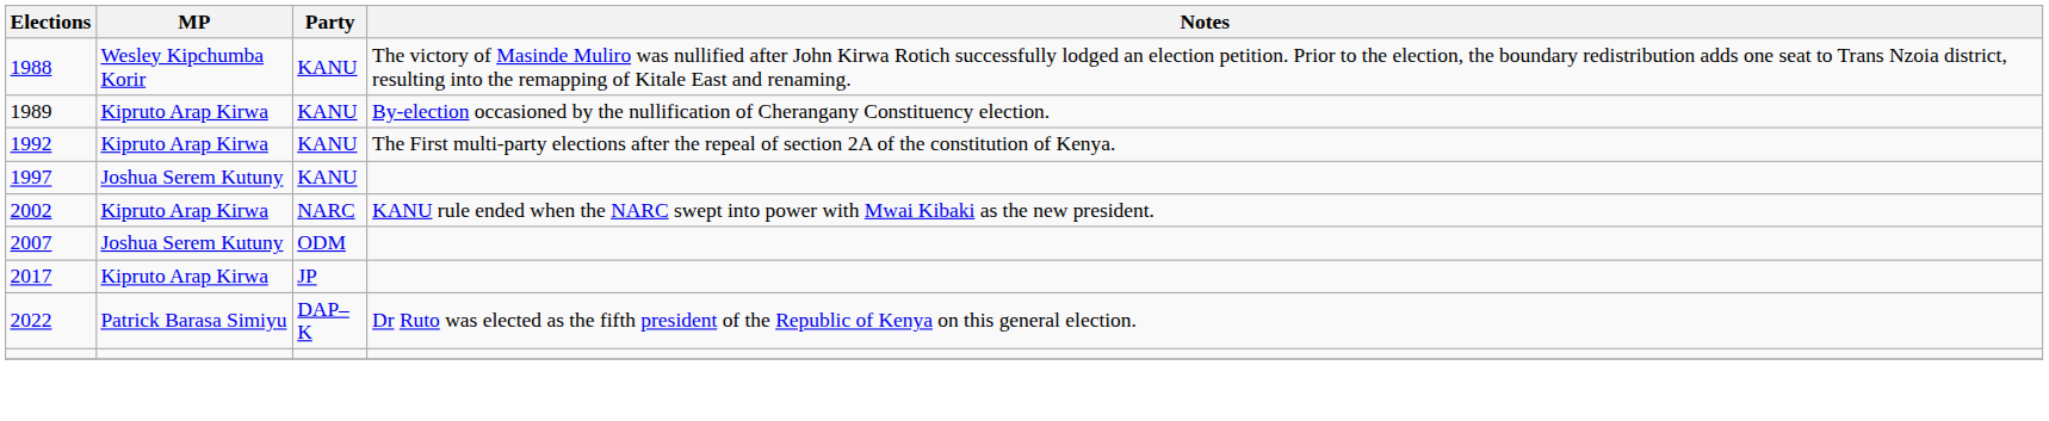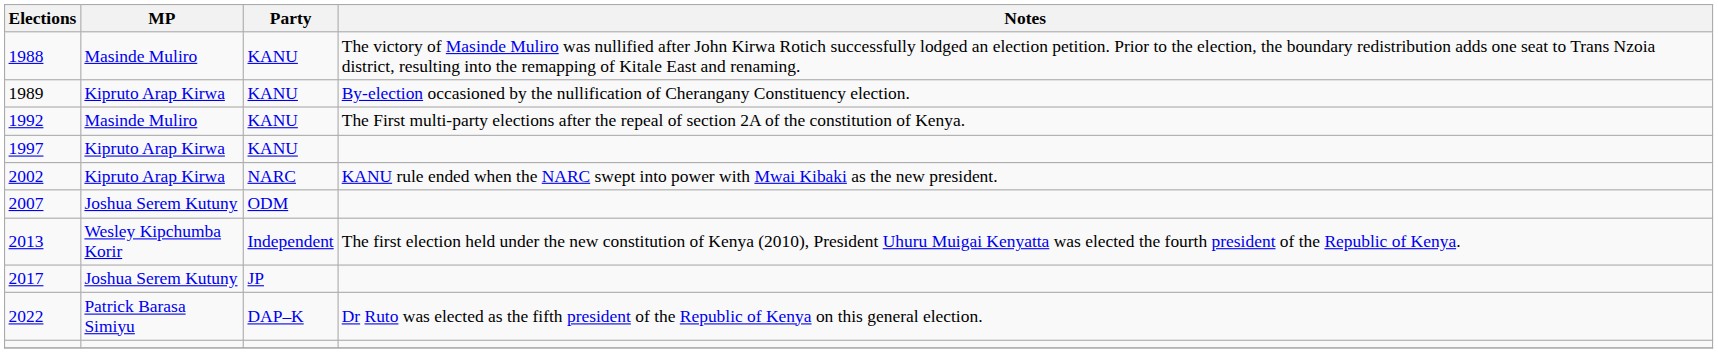 <table class="wikitable">
 <tr>
 <th>Elections</th>
 <th>MP </th>
 <th>Party</th>
 <th>Notes</th>
 </tr>
 <tr>
 <td><a href='#'>1988</a></td>
-<td><a href='#'>Wesley Kipchumba Korir</a></td>
+<td><a href='#'>Masinde Muliro</a></td>
 <td><a href='#'>KANU</a></td>
 <td>The victory of <a href='#'>Masinde Muliro</a> was nullified after John Kirwa Rotich successfully lodged an election petition. Prior to the election, the boundary redistribution adds one seat to Trans Nzoia district, resulting into the remapping of Kitale East and renaming.</td>
 </tr>
 <tr>
 <td>1989</td>
 <td><a href='#'>Kipruto Arap Kirwa</a></td>
 <td><a href='#'>KANU</a></td>
 <td><a href='#'>By-election</a> occasioned by the nullification of Cherangany Constituency election.</td>
 </tr>
 <tr>
 <td><a href='#'>1992</a></td>
-<td><a href='#'>Kipruto Arap Kirwa</a></td>
+<td><a href='#'>Masinde Muliro</a></td>
 <td><a href='#'>KANU</a></td>
 <td>The First multi-party elections after the repeal of section 2A of the constitution of Kenya.</td>
 </tr>
 <tr>
 <td><a href='#'>1997</a></td>
-<td><a href='#'>Joshua Serem Kutuny</a></td>
+<td><a href='#'>Kipruto Arap Kirwa</a></td>
 <td><a href='#'>KANU</a></td>
 <td></td>
 </tr>
 <tr>
 <td><a href='#'>2002</a></td>
 <td><a href='#'>Kipruto Arap Kirwa</a></td>
 <td><a href='#'>NARC</a></td>
 <td><a href='#'>KANU</a> rule ended when the <a href='#'>NARC</a> swept into power with <a href='#'>Mwai Kibaki</a> as the new president.</td>
 </tr>
 <tr>
 <td><a href='#'>2007</a></td>
 <td><a href='#'>Joshua Serem Kutuny</a></td>
 <td><a href='#'>ODM</a></td>
 <td></td>
 </tr>
 <tr>
+<td><a href='#'>2013</a></td>
+<td><a href='#'>Wesley Kipchumba Korir</a></td>
+<td><a href='#'>Independent</a></td>
+<td>The first election held under the new constitution of Kenya (2010), President <a href='#'>Uhuru Muigai Kenyatta</a> was elected the fourth <a href='#'>president</a> of the <a href='#'>Republic of Kenya</a>.</td>
+</tr>
+<tr>
 <td><a href='#'>2017</a></td>
-<td><a href='#'>Kipruto Arap Kirwa</a></td>
+<td><a href='#'>Joshua Serem Kutuny</a></td>
 <td><a href='#'>JP</a></td>
 <td></td>
 </tr>
 <tr>
 <td><a href='#'>2022</a></td>
 <td><a href='#'>Patrick Barasa Simiyu</a></td>
 <td><a href='#'>DAP–K</a></td>
 <td><a href='#'>Dr</a> <a href='#'>Ruto</a> was elected as the fifth <a href='#'>president</a> of the <a href='#'>Republic of Kenya</a> on this general election.</td>
 </tr>
 <tr>
 <td></td>
 <td></td>
 <td></td>
 <td></td>
 </tr>
 <tr>
 </tr>
 </table>
